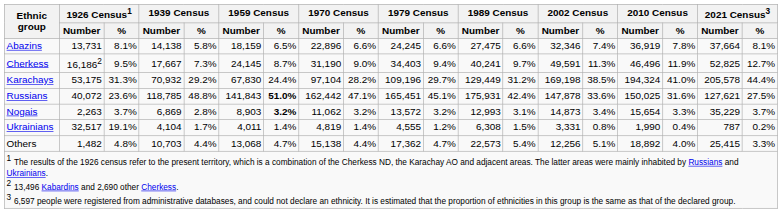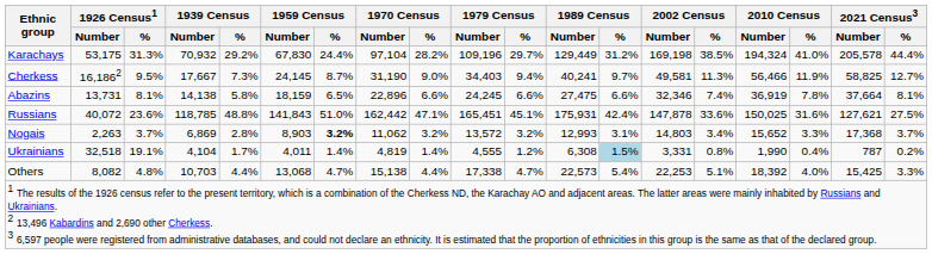 <table class="wikitable" style="text-align: right;">
 <tr bgcolor="#e0e0e0">
 <th rowspan="2">Ethnic<br>group</th>
 <th colspan="2">1926 Census<sup>1</sup></th>
 <th colspan="2">1939 Census</th>
 <th colspan="2">1959 Census</th>
 <th colspan="2">1970 Census</th>
 <th colspan="2">1979 Census</th>
 <th colspan="2">1989 Census</th>
 <th colspan="2">2002 Census</th>
 <th colspan="2">2010 Census</th>
 <th colspan="2">2021 Census<sup>3</sup></th>
 </tr>
 <tr bgcolor="#e0e0e0">
 <th>Number</th>
 <th>%</th>
 <th>Number</th>
 <th>%</th>
 <th>Number</th>
 <th>%</th>
 <th>Number</th>
 <th>%</th>
 <th>Number</th>
 <th>%</th>
 <th>Number</th>
 <th>%</th>
 <th>Number</th>
 <th>%</th>
 <th>Number</th>
 <th>%</th>
 <th>Number</th>
 <th>%</th>
 </tr>
 <tr>
+<td align="left"><a href='#'>Karachays</a></td>
+<td>53,175</td>
+<td>31.3%</td>
+<td>70,932</td>
+<td>29.2%</td>
+<td>67,830</td>
+<td>24.4%</td>
+<td>97,104</td>
+<td>28.2%</td>
+<td>109,196</td>
+<td>29.7%</td>
+<td>129,449</td>
+<td>31.2%</td>
+<td>169,198</td>
+<td>38.5%</td>
+<td>194,324</td>
+<td>41.0%</td>
+<td>205,578</td>
+<td>44.4%</td>
+</tr>
+<tr>
+<td align="left"><a href='#'>Cherkess</a></td>
+<td>16,186<sup>2</sup></td>
+<td>9.5%</td>
+<td>17,667</td>
+<td>7.3%</td>
+<td>24,145</td>
+<td>8.7%</td>
+<td>31,190</td>
+<td>9.0%</td>
+<td>34,403</td>
+<td>9.4%</td>
+<td>40,241</td>
+<td>9.7%</td>
+<td>49,581</td>
+<td>11.3%</td>
+<td>56,466</td>
+<td>11.9%</td>
+<td>58,825</td>
+<td>12.7%</td>
+</tr>
+<tr>
 <td align="left"><a href='#'>Abazins</a></td>
 <td>13,731</td>
 <td>8.1%</td>
 <td>14,138</td>
 <td>5.8%</td>
 <td>18,159</td>
 <td>6.5%</td>
 <td>22,896</td>
 <td>6.6%</td>
 <td>24,245</td>
 <td>6.6%</td>
 <td>27,475</td>
 <td>6.6%</td>
 <td>32,346</td>
 <td>7.4%</td>
 <td>36,919</td>
 <td>7.8%</td>
 <td>37,664</td>
 <td>8.1%</td>
 </tr>
 <tr>
-<td align="left"><a href='#'>Cherkess</a></td>
-<td>16,186<sup>2</sup></td>
-<td>9.5%</td>
-<td>17,667</td>
-<td>7.3%</td>
-<td>24,145</td>
-<td>8.7%</td>
-<td>31,190</td>
-<td>9.0%</td>
-<td>34,403</td>
-<td>9.4%</td>
-<td>40,241</td>
-<td>9.7%</td>
-<td>49,591</td>
-<td>11.3%</td>
-<td>46,496</td>
-<td>11.9%</td>
-<td>52,825</td>
-<td>12.7%</td>
-</tr>
-<tr>
-<td align="left"><a href='#'>Karachays</a></td>
-<td>53,175</td>
-<td>31.3%</td>
-<td>70,932</td>
-<td>29.2%</td>
-<td>67,830</td>
-<td>24.4%</td>
-<td>97,104</td>
-<td>28.2%</td>
-<td>109,196</td>
-<td>29.7%</td>
-<td>129,449</td>
-<td>31.2%</td>
-<td>169,198</td>
-<td>38.5%</td>
-<td>194,324</td>
-<td>41.0%</td>
-<td>205,578</td>
-<td>44.4%</td>
-</tr>
-<tr>
 <td align="left"><a href='#'>Russians</a></td>
 <td>40,072</td>
 <td>23.6%</td>
 <td>118,785</td>
 <td>48.8%</td>
 <td>141,843</td>
-<td><strong>51.0%</strong></td>
+<td>51.0%</td>
 <td>162,442</td>
 <td>47.1%</td>
 <td>165,451</td>
 <td>45.1%</td>
 <td>175,931</td>
 <td>42.4%</td>
 <td>147,878</td>
 <td>33.6%</td>
 <td>150,025</td>
 <td>31.6%</td>
 <td>127,621</td>
 <td>27.5%</td>
 </tr>
 <tr>
 <td align="left"><a href='#'>Nogais</a></td>
 <td>2,263</td>
 <td>3.7%</td>
 <td>6,869</td>
 <td>2.8%</td>
 <td>8,903</td>
 <td><strong>3.2%</strong></td>
 <td>11,062</td>
 <td>3.2%</td>
 <td>13,572</td>
 <td>3.2%</td>
 <td>12,993</td>
 <td>3.1%</td>
-<td>14,873</td>
+<td>14,803</td>
 <td>3.4%</td>
-<td>15,654</td>
+<td>15,652</td>
 <td>3.3%</td>
-<td>35,229</td>
+<td>17,368</td>
 <td>3.7%</td>
 </tr>
 <tr>
 <td align="left"><a href='#'>Ukrainians</a></td>
-<td>32,517</td>
+<td>32,518</td>
 <td>19.1%</td>
 <td>4,104</td>
 <td>1.7%</td>
 <td>4,011</td>
 <td>1.4%</td>
 <td>4,819</td>
 <td>1.4%</td>
 <td>4,555</td>
 <td>1.2%</td>
 <td>6,308</td>
-<td>1.5%</td>
+<td style="background: lightblue;">1.5%</td>
 <td>3,331</td>
 <td>0.8%</td>
 <td>1,990</td>
 <td>0.4%</td>
 <td>787</td>
 <td>0.2%</td>
 </tr>
 <tr>
 <td align="left">Others</td>
-<td>1,482</td>
+<td>8,082</td>
 <td>4.8%</td>
 <td>10,703</td>
 <td>4.4%</td>
 <td>13,068</td>
 <td>4.7%</td>
 <td>15,138</td>
 <td>4.4%</td>
-<td>17,362</td>
+<td>17,338</td>
 <td>4.7%</td>
 <td>22,573</td>
 <td>5.4%</td>
-<td>12,256</td>
+<td>22,253</td>
 <td>5.1%</td>
-<td>18,892</td>
+<td>18,392</td>
 <td>4.0%</td>
-<td>25,415</td>
+<td>15,425</td>
 <td>3.3%</td>
 </tr>
 <tr>
 <td align="left" colspan="19"><sup>1</sup> <small> The results of the 1926 census refer to the present territory, which is a combination of the Cherkess ND, the Karachay AO and adjacent areas. The latter areas were mainly inhabited by <a href='#'>Russians</a> and <a href='#'>Ukrainians</a>.</small><br><sup>2</sup> <small> 13,496 <a href='#'>Kabardins</a> and 2,690 other <a href='#'>Cherkess</a>.</small><br><sup>3</sup> <small>6,597 people were registered from administrative databases, and could not declare an ethnicity. It is estimated that the proportion of ethnicities in this group is the same as that of the declared group.</small></td>
 </tr>
 </table>
